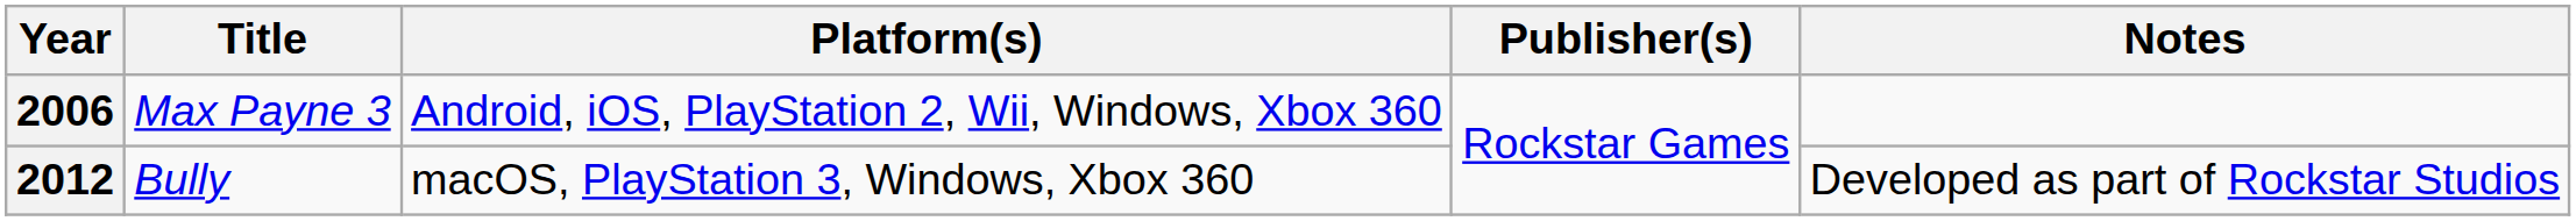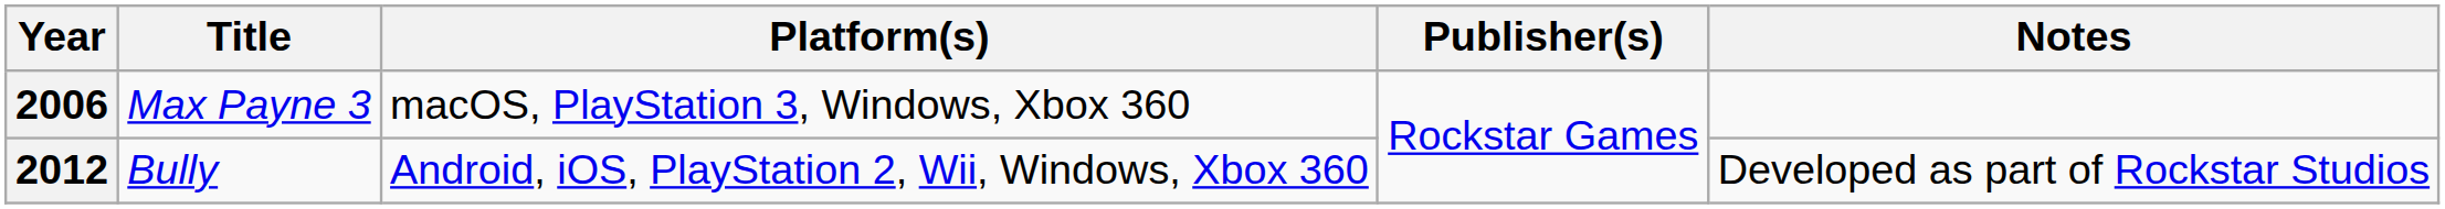 <table class="wikitable sortable plainrowheaders">
 <tr>
 <th scope="col">Year</th>
 <th scope="col">Title</th>
 <th scope="col">Platform(s)</th>
 <th scope="col">Publisher(s)</th>
 <th scope="col" class="unsortable">Notes</th>
 </tr>
 <tr>
 <th scope="row">2006</th>
 <td><em><a href='#'>Max Payne 3</a></em></td>
-<td><a href='#'>Android</a>, <a href='#'>iOS</a>, <a href='#'>PlayStation 2</a>, <a href='#'>Wii</a>, Windows, <a href='#'>Xbox 360</a></td>
+<td>macOS, <a href='#'>PlayStation 3</a>, Windows, Xbox 360</td>
 <td rowspan="2"><a href='#'>Rockstar Games</a></td>
 <td></td>
 </tr>
 <tr>
 <th scope="row">2012</th>
 <td><em><a href='#'>Bully</a></em></td>
-<td>macOS, <a href='#'>PlayStation 3</a>, Windows, Xbox 360</td>
+<td><a href='#'>Android</a>, <a href='#'>iOS</a>, <a href='#'>PlayStation 2</a>, <a href='#'>Wii</a>, Windows, <a href='#'>Xbox 360</a></td>
 <td>Developed as part of <a href='#'>Rockstar Studios</a></td>
 </tr>
 </table>
